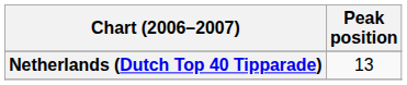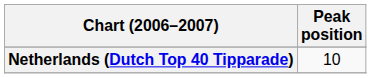 <table class="wikitable sortable plainrowheaders" style="text-align:center">
 <tr>
 <th>Chart (2006–2007)</th>
 <th>Peak<br>position</th>
 </tr>
 <tr>
 </tr>
 <tr>
 </tr>
 <tr>
 <th scope="row">Netherlands (<a href='#'>Dutch Top 40 Tipparade</a>)</th>
-<td align="center">13</td>
+<td align="center">10</td>
 </tr>
 <tr>
 </tr>
 <tr>
 </tr>
 </table>
